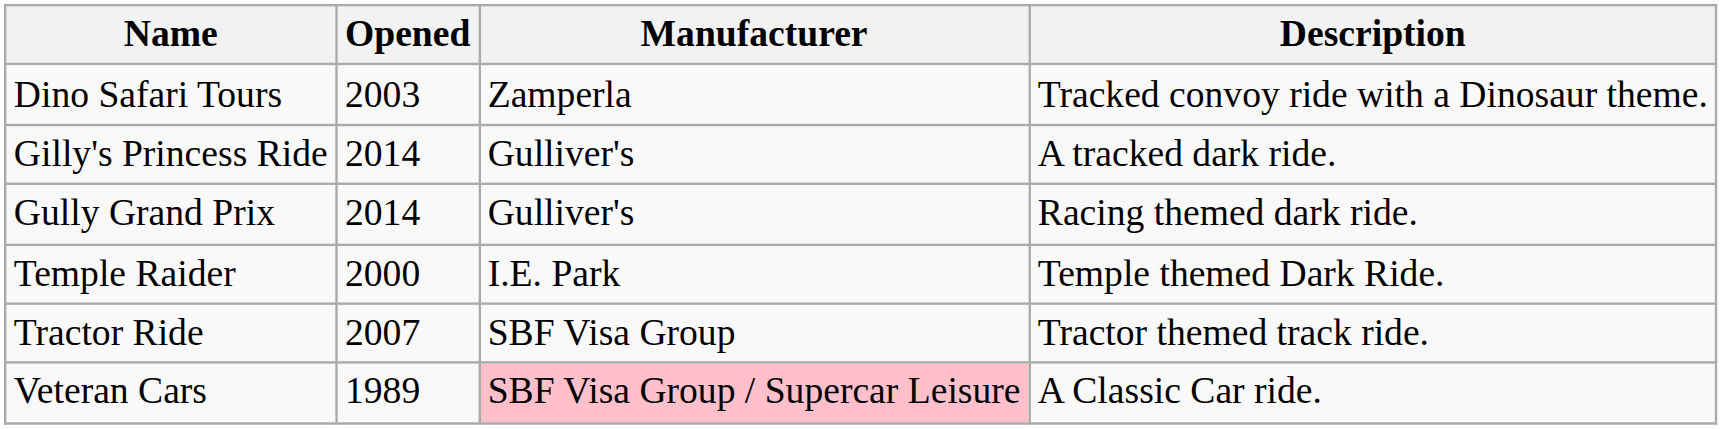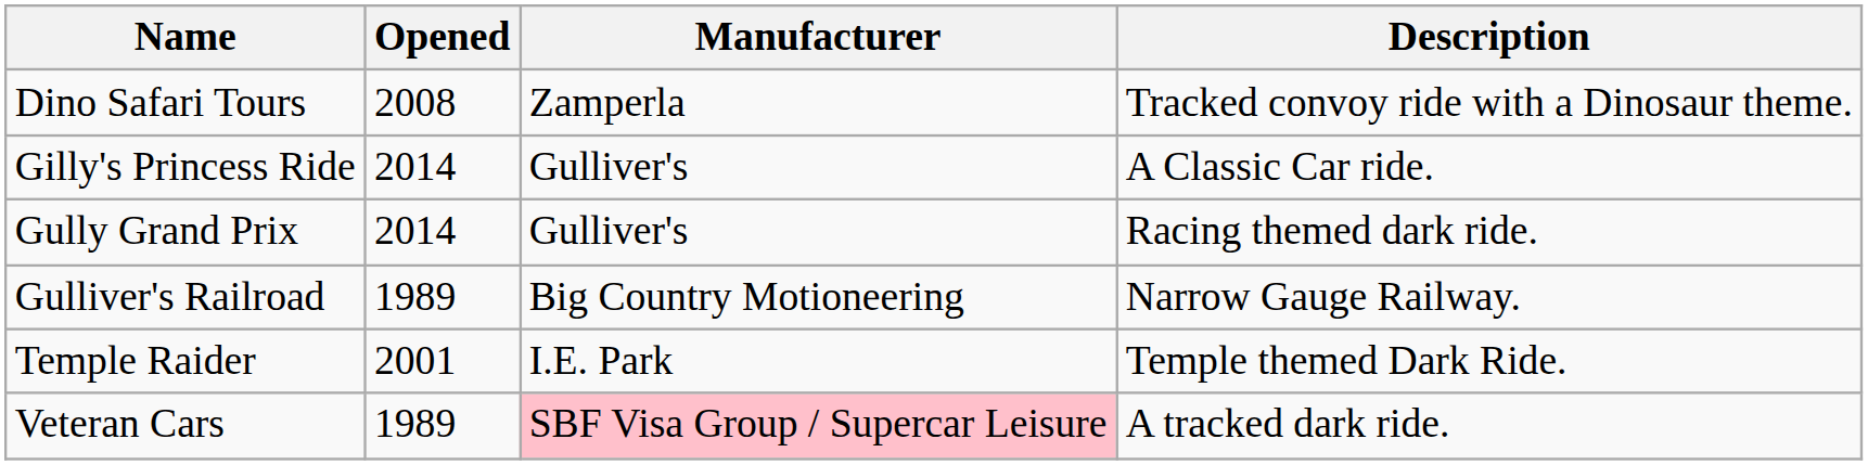 <table class="wikitable">
 <tr>
 <th>Name</th>
 <th>Opened</th>
 <th>Manufacturer</th>
 <th>Description</th>
 </tr>
 <tr>
 <td>Dino Safari Tours</td>
-<td>2003</td>
+<td>2008</td>
 <td>Zamperla</td>
 <td>Tracked convoy ride with a Dinosaur theme.</td>
 </tr>
 <tr>
 <td>Gilly's Princess Ride</td>
 <td>2014</td>
 <td>Gulliver's</td>
-<td>A tracked dark ride.</td>
+<td>A Classic Car ride.</td>
 </tr>
 <tr>
 <td>Gully Grand Prix</td>
 <td>2014</td>
 <td>Gulliver's</td>
 <td>Racing themed dark ride.</td>
 </tr>
 <tr>
+<td>Gulliver's Railroad</td>
+<td>1989</td>
+<td>Big Country Motioneering</td>
+<td>Narrow Gauge Railway.</td>
+</tr>
+<tr>
 <td>Temple Raider</td>
-<td>2000</td>
+<td>2001</td>
 <td>I.E. Park</td>
 <td>Temple themed Dark Ride.</td>
-</tr>
-<tr>
-<td>Tractor Ride</td>
-<td>2007</td>
-<td>SBF Visa Group</td>
-<td>Tractor themed track ride.</td>
 </tr>
 <tr>
 <td>Veteran Cars</td>
 <td>1989</td>
 <td style="background: pink;">SBF Visa Group / Supercar Leisure</td>
-<td>A Classic Car ride.</td>
+<td>A tracked dark ride.</td>
 </tr>
 </table>
